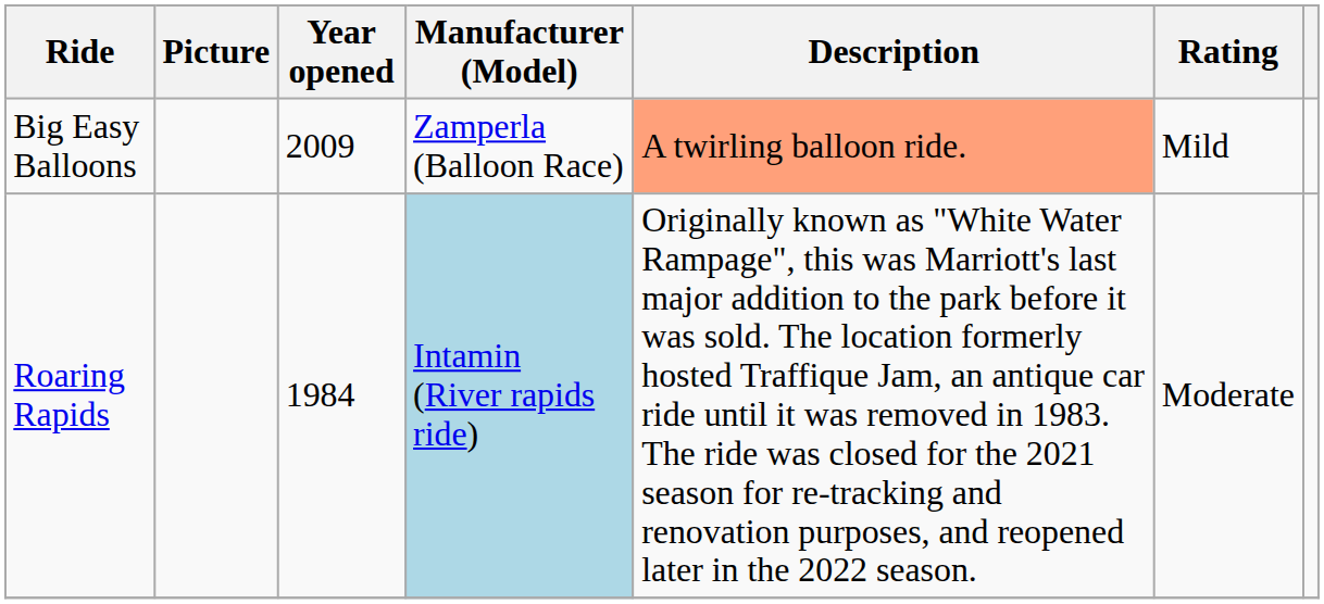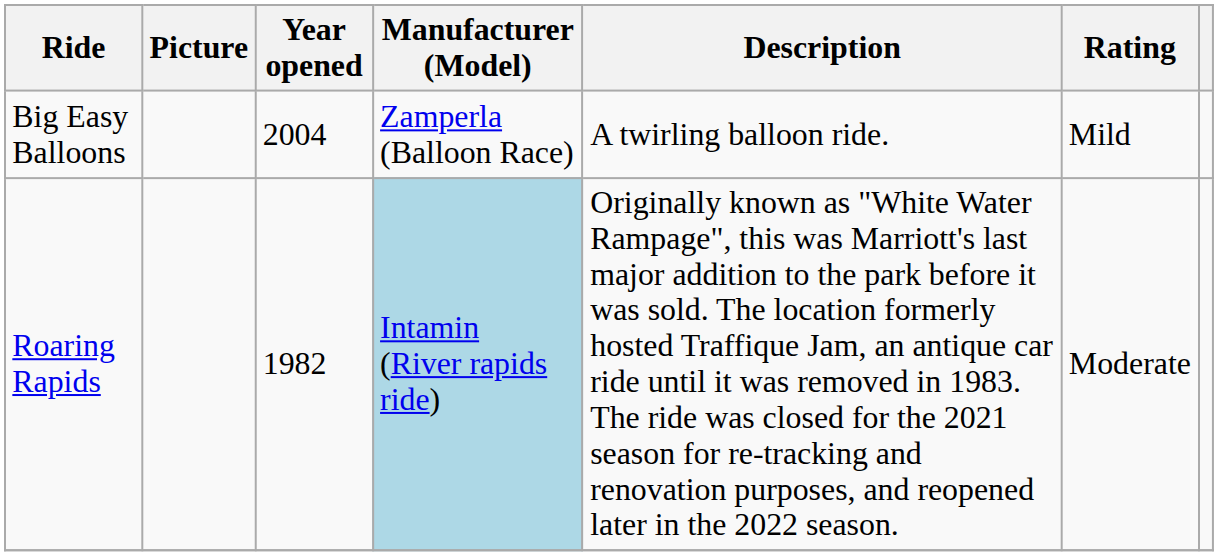 <table class="wikitable sortable">
 <tr>
 <th>Ride</th>
 <th>Picture</th>
 <th>Year opened</th>
 <th>Manufacturer<br>(Model)</th>
 <th>Description</th>
 <th>Rating</th>
 <th></th>
 </tr>
 <tr>
 <td>Big Easy Balloons</td>
 <td></td>
-<td>2009</td>
+<td>2004</td>
 <td><a href='#'>Zamperla</a><br>(Balloon Race)</td>
-<td style="background: lightsalmon;">A twirling balloon ride.</td>
+<td>A twirling balloon ride.</td>
 <td>Mild</td>
 <td></td>
 </tr>
 <tr>
 <td><a href='#'>Roaring Rapids</a></td>
 <td></td>
-<td>1984</td>
+<td>1982</td>
 <td style="background: lightblue;"><a href='#'>Intamin</a><br>(<a href='#'>River rapids ride</a>)</td>
 <td>Originally known as "White Water Rampage", this was Marriott's last major addition to the park before it was sold. The location formerly hosted Traffique Jam, an antique car ride until it was removed in 1983. The ride was closed for the 2021 season for re-tracking and renovation purposes, and reopened later in the 2022 season.</td>
 <td>Moderate</td>
 <td></td>
 </tr>
 <tr>
 </tr>
 </table>
